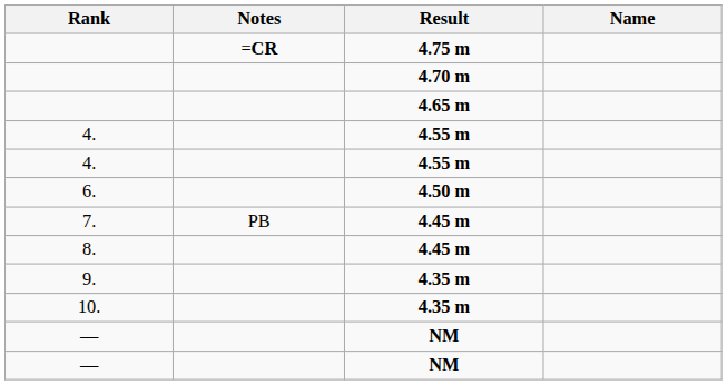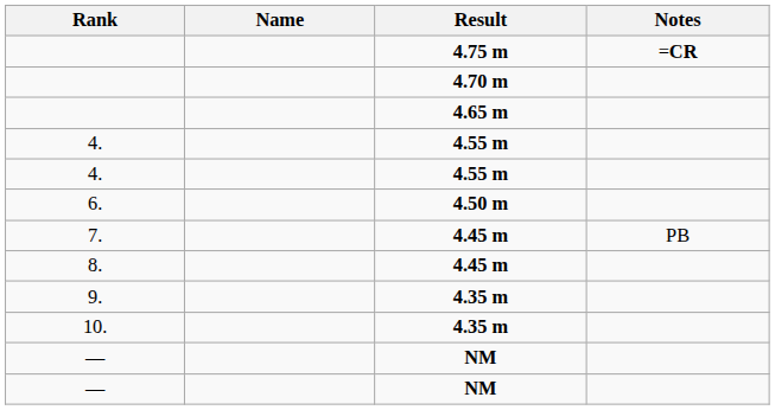 <table class="wikitable sortable"  width=50%>
 <tr>
 <th>Rank</th>
+<th>Name</th>
+<th>Result</th>
 <th>Notes</th>
-<th>Result</th>
-<th>Name</th>
 </tr>
 <tr>
 <td align="center"></td>
+<td></td>
+<td align="center"><strong>4.75 m</strong></td>
 <td align="center">=<strong>CR</strong></td>
-<td align="center"><strong>4.75 m</strong></td>
-<td></td>
 </tr>
 <tr>
 <td align="center"></td>
+<td></td>
+<td align="center"><strong>4.70 m</strong></td>
 <td align="center"></td>
-<td align="center"><strong>4.70 m</strong></td>
-<td></td>
 </tr>
 <tr>
 <td align="center"></td>
+<td></td>
+<td align="center"><strong>4.65 m</strong></td>
 <td align="center"></td>
-<td align="center"><strong>4.65 m</strong></td>
-<td></td>
 </tr>
 <tr>
 <td align="center">4.</td>
+<td></td>
+<td align="center"><strong>4.55 m</strong></td>
 <td align="center"></td>
-<td align="center"><strong>4.55 m</strong></td>
-<td></td>
 </tr>
 <tr>
 <td align="center">4.</td>
+<td></td>
+<td align="center"><strong>4.55 m</strong></td>
 <td align="center"></td>
-<td align="center"><strong>4.55 m</strong></td>
-<td></td>
 </tr>
 <tr>
 <td align="center">6.</td>
+<td></td>
+<td align="center"><strong>4.50 m</strong></td>
 <td align="center"></td>
-<td align="center"><strong>4.50 m</strong></td>
-<td></td>
 </tr>
 <tr>
 <td align="center">7.</td>
+<td></td>
+<td align="center"><strong>4.45 m</strong></td>
 <td align="center">PB</td>
-<td align="center"><strong>4.45 m</strong></td>
-<td></td>
 </tr>
 <tr>
 <td align="center">8.</td>
+<td></td>
+<td align="center"><strong>4.45 m</strong></td>
 <td align="center"></td>
-<td align="center"><strong>4.45 m</strong></td>
-<td></td>
 </tr>
 <tr>
 <td align="center">9.</td>
+<td></td>
+<td align="center"><strong>4.35 m</strong></td>
 <td align="center"></td>
-<td align="center"><strong>4.35 m</strong></td>
-<td></td>
 </tr>
 <tr>
 <td align="center">10.</td>
+<td></td>
+<td align="center"><strong>4.35 m</strong></td>
 <td align="center"></td>
-<td align="center"><strong>4.35 m</strong></td>
-<td></td>
 </tr>
 <tr>
 <td align="center">—</td>
+<td></td>
+<td align="center"><strong>NM</strong></td>
 <td align="center"></td>
-<td align="center"><strong>NM</strong></td>
-<td></td>
 </tr>
 <tr>
 <td align="center">—</td>
+<td></td>
+<td align="center"><strong>NM</strong></td>
 <td align="center"></td>
-<td align="center"><strong>NM</strong></td>
-<td></td>
 </tr>
 </table>
